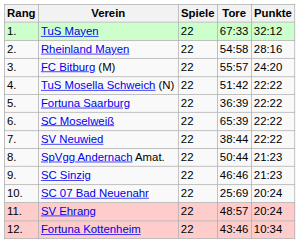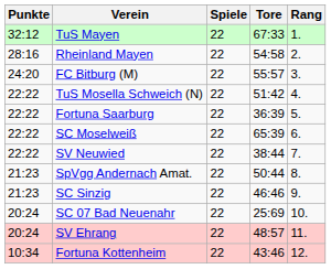 <table class="wikitable" style="width:410px;">
 <tr>
-<th>Rang</th>
+<th>Punkte</th>
 <th>Verein</th>
 <th>Spiele</th>
 <th>Tore</th>
-<th>Punkte</th>
+<th>Rang</th>
 </tr>
 <tr bgcolor="ccffcc">
-<td>1.</td>
+<td>32:12</td>
 <td><a href='#'>TuS Mayen</a></td>
 <td>22</td>
 <td>67:33</td>
-<td>32:12</td>
+<td>1.</td>
 </tr>
 <tr>
-<td>2.</td>
+<td>28:16</td>
 <td><a href='#'>Rheinland Mayen</a></td>
 <td>22</td>
 <td>54:58</td>
-<td>28:16</td>
+<td>2.</td>
 </tr>
 <tr>
-<td>3.</td>
+<td>24:20</td>
 <td><a href='#'>FC Bitburg</a> (M)</td>
 <td>22</td>
 <td>55:57</td>
-<td>24:20</td>
+<td>3.</td>
 </tr>
 <tr>
-<td>4.</td>
+<td>22:22</td>
 <td><a href='#'>TuS Mosella Schweich</a> (N)</td>
 <td>22</td>
 <td>51:42</td>
-<td>22:22</td>
+<td>4.</td>
 </tr>
 <tr>
-<td>5.</td>
+<td>22:22</td>
 <td><a href='#'>Fortuna Saarburg</a></td>
 <td>22</td>
 <td>36:39</td>
-<td>22:22</td>
+<td>5.</td>
 </tr>
 <tr>
-<td>6.</td>
+<td>22:22</td>
 <td><a href='#'>SC Moselweiß</a></td>
 <td>22</td>
 <td>65:39</td>
-<td>22:22</td>
+<td>6.</td>
 </tr>
 <tr>
-<td>7.</td>
+<td>22:22</td>
 <td><a href='#'>SV Neuwied</a></td>
 <td>22</td>
 <td>38:44</td>
-<td>22:22</td>
+<td>7.</td>
 </tr>
 <tr>
-<td>8.</td>
+<td>21:23</td>
 <td><a href='#'>SpVgg Andernach</a> Amat.</td>
 <td>22</td>
 <td>50:44</td>
-<td>21:23</td>
+<td>8.</td>
 </tr>
 <tr>
-<td>9.</td>
+<td>21:23</td>
 <td><a href='#'>SC Sinzig</a></td>
 <td>22</td>
 <td>46:46</td>
-<td>21:23</td>
+<td>9.</td>
 </tr>
 <tr>
-<td>10.</td>
+<td>20:24</td>
 <td><a href='#'>SC 07 Bad Neuenahr</a></td>
 <td>22</td>
 <td>25:69</td>
-<td>20:24</td>
+<td>10.</td>
 </tr>
 <tr bgcolor="#ffcccc">
-<td>11.</td>
+<td>20:24</td>
 <td><a href='#'>SV Ehrang</a></td>
 <td>22</td>
 <td>48:57</td>
-<td>20:24</td>
+<td>11.</td>
 </tr>
 <tr bgcolor="#ffcccc">
-<td>12.</td>
+<td>10:34</td>
 <td><a href='#'>Fortuna Kottenheim</a></td>
 <td>22</td>
 <td>43:46</td>
-<td>10:34</td>
+<td>12.</td>
 </tr>
 </table>
